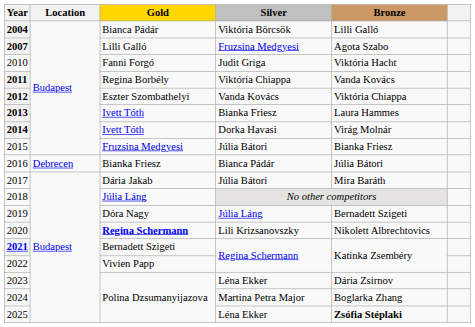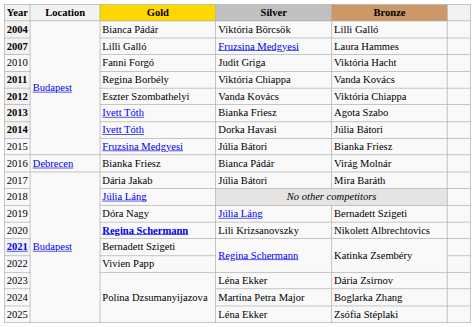 <table class="wikitable unsortable" style="text-align:left; width:80%">
 <tr>
 <th scope="col" style="text-align:center; width:5%">Year</th>
 <th scope="col" style="text-align:center; width:15%">Location</th>
 <td scope="col" style="text-align:center; width:25%; background:gold"><strong>Gold</strong></td>
 <td scope="col" style="text-align:center; width:25%; background:silver"><strong>Silver</strong></td>
 <td scope="col" style="text-align:center; width:25%; background:#c96"><strong>Bronze</strong></td>
 <th scope="col" style="text-align:center; width:5%"></th>
 </tr>
 <tr>
 <th scope="row" style="text-align:left">2004</th>
 <td rowspan="8"><a href='#'>Budapest</a></td>
 <td>Bianca Pádár</td>
 <td>Viktória Börcsök</td>
 <td>Lilli Galló</td>
 <td></td>
 </tr>
 <tr>
 <th scope="row" style="text-align:left">2007</th>
 <td>Lilli Galló</td>
 <td><a href='#'>Fruzsina Medgyesi</a></td>
-<td>Agota Szabo</td>
+<td>Laura Hammes</td>
 <td></td>
 </tr>
 <tr>
 <td>2010</td>
 <td>Fanni Forgó</td>
 <td>Judit Griga</td>
 <td>Viktória Hacht</td>
 <td></td>
 </tr>
 <tr>
 <th scope="row" style="text-align:left">2011</th>
 <td>Regina Borbély</td>
 <td>Viktória Chiappa</td>
 <td>Vanda Kovács</td>
 <td></td>
 </tr>
 <tr>
 <th scope="row" style="text-align:left">2012</th>
 <td>Eszter Szombathelyi</td>
 <td>Vanda Kovács</td>
 <td>Viktória Chiappa</td>
 <td></td>
 </tr>
 <tr>
 <th scope="row" style="text-align:left">2013</th>
 <td><a href='#'>Ivett Tóth</a></td>
 <td>Bianka Friesz</td>
-<td>Laura Hammes</td>
+<td>Agota Szabo</td>
 <td></td>
 </tr>
 <tr>
 <th scope="row" style="text-align:left">2014</th>
 <td><a href='#'>Ivett Tóth</a></td>
 <td>Dorka Havasi</td>
-<td>Virág Molnár</td>
+<td>Júlia Bátori</td>
 <td></td>
 </tr>
 <tr>
 <td>2015</td>
 <td><a href='#'>Fruzsina Medgyesi</a></td>
 <td>Júlia Bátori</td>
 <td>Bianka Friesz</td>
 <td></td>
 </tr>
 <tr>
 <td>2016</td>
 <td><a href='#'>Debrecen</a></td>
 <td>Bianka Friesz</td>
 <td>Bianca Pádár</td>
-<td>Júlia Bátori</td>
+<td>Virág Molnár</td>
 <td></td>
 </tr>
 <tr>
 <td>2017</td>
 <td rowspan="9"><a href='#'>Budapest</a></td>
 <td>Dária Jakab</td>
 <td>Júlia Bátori</td>
 <td>Mira Baráth</td>
 <td></td>
 </tr>
 <tr>
 <td>2018</td>
 <td><a href='#'>Júlia Láng</a></td>
 <td colspan="2" align="center" bgcolor="e5e4e2"><em>No other competitors</em></td>
 <td></td>
 </tr>
 <tr>
 <td>2019</td>
 <td>Dóra Nagy</td>
 <td><a href='#'>Júlia Láng</a></td>
 <td>Bernadett Szigeti</td>
 <td></td>
 </tr>
 <tr>
 <td>2020</td>
 <td><strong><a href='#'>Regina Schermann</a></strong></td>
 <td>Lili Krizsanovszky</td>
 <td>Nikolett Albrechtovics</td>
 <td></td>
 </tr>
 <tr>
 <th scope="row" style="text-align:left"><a href='#'>2021</a></th>
 <td>Bernadett Szigeti</td>
 <td rowspan="2"><a href='#'>Regina Schermann</a></td>
 <td rowspan="2">Katinka Zsembéry</td>
 <td></td>
 </tr>
 <tr>
 <td>2022</td>
 <td>Vivien Papp</td>
 <td></td>
 </tr>
 <tr>
 <td>2023</td>
 <td rowspan="3">Polina Dzsumanyijazova</td>
 <td>Léna Ekker</td>
 <td>Dária Zsirnov</td>
 <td></td>
 </tr>
 <tr>
 <td>2024</td>
 <td>Martina Petra Major</td>
 <td>Boglarka Zhang</td>
 <td></td>
 </tr>
 <tr>
 <td>2025</td>
 <td>Léna Ekker</td>
-<td><strong>Zsófia Stéplaki</strong></td>
+<td>Zsófia Stéplaki</td>
 <td></td>
 </tr>
 </table>
